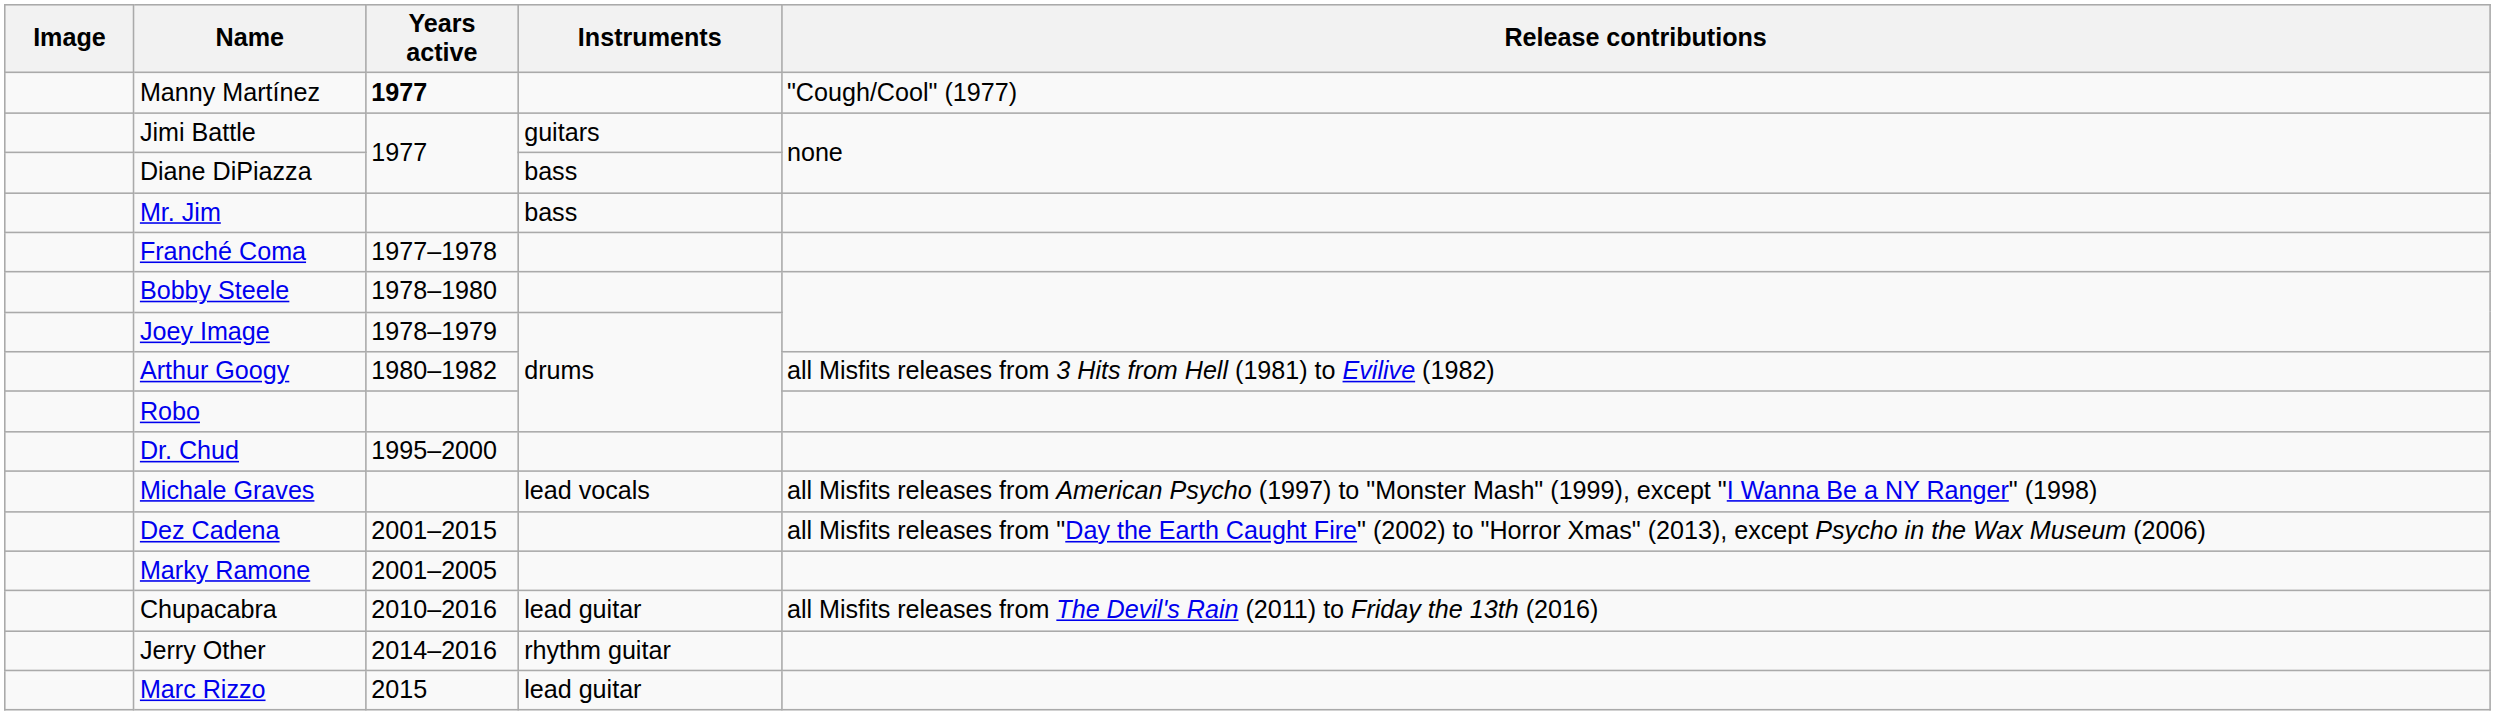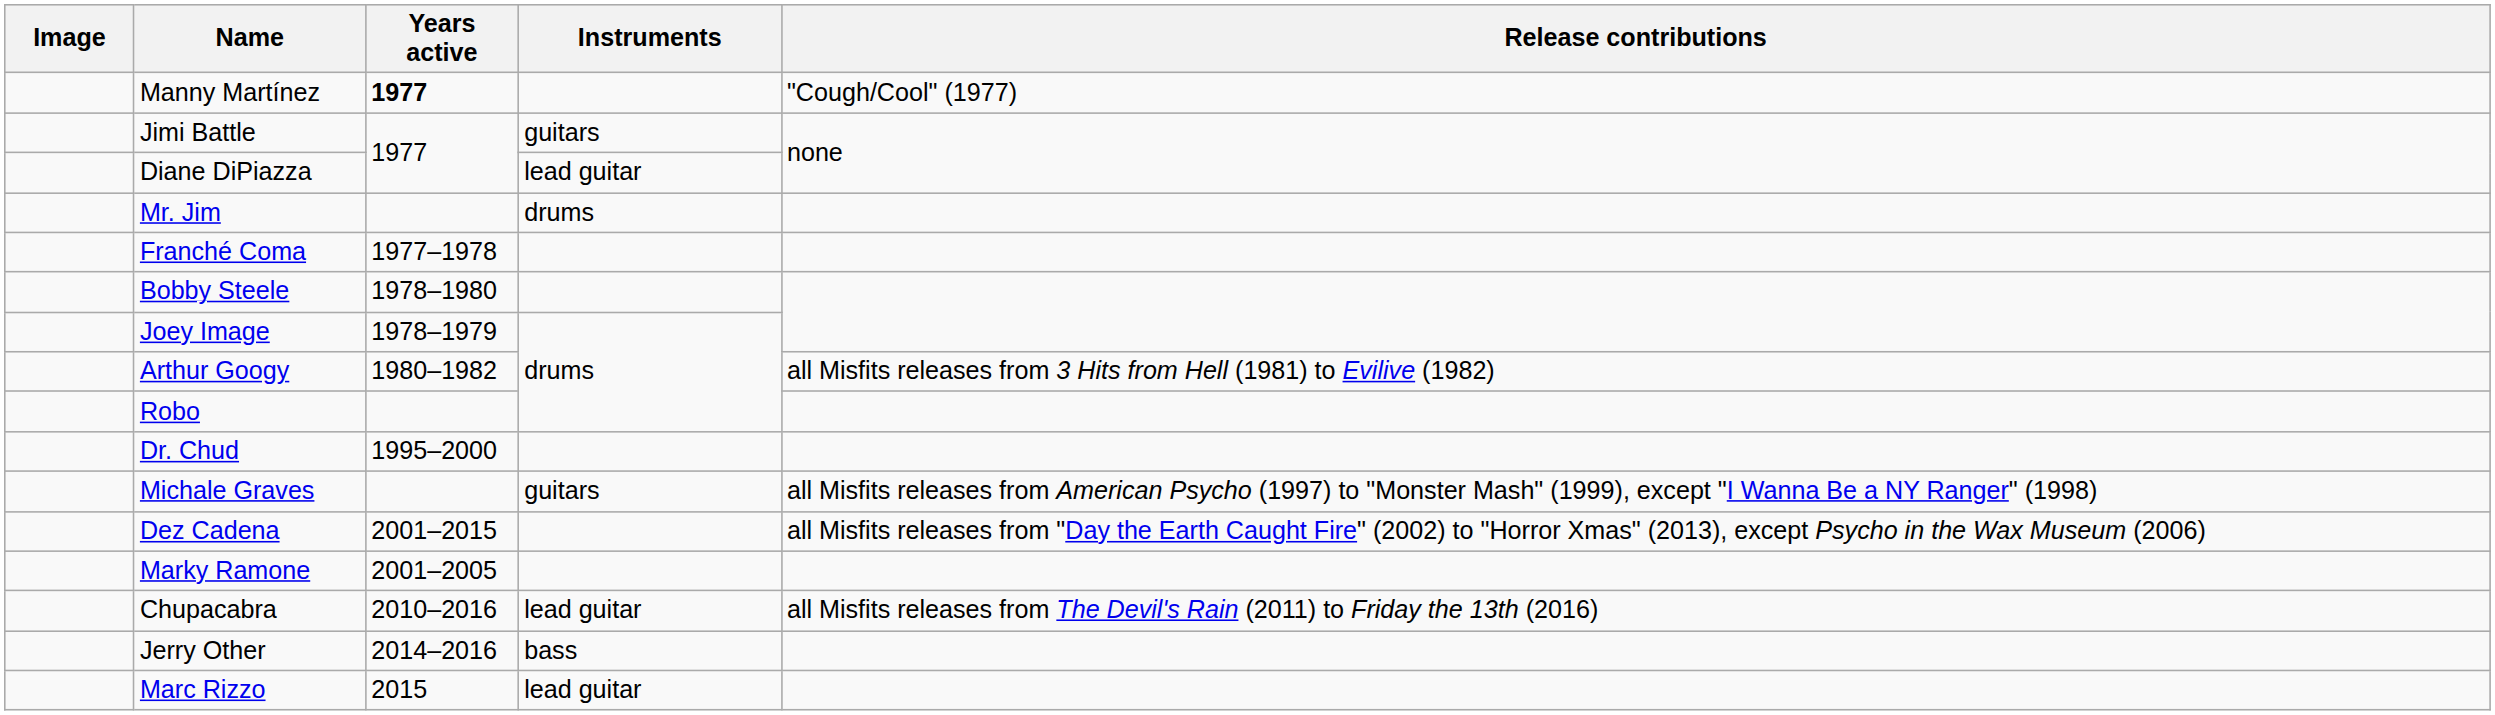 <table class="wikitable" border="1" width=100%>
 <tr>
 <th width="75">Image</th>
 <th width="140">Name </th>
 <th width="90">Years active</th>
 <th width="160">Instruments</th>
 <th>Release contributions</th>
 </tr>
 <tr>
 <td></td>
 <td>Manny Martínez</td>
 <td><strong>1977 </strong></td>
 <td></td>
 <td>"Cough/Cool" (1977)</td>
 </tr>
 <tr>
 <td></td>
 <td>Jimi Battle</td>
 <td rowspan="2">1977</td>
 <td>guitars</td>
 <td rowspan="2">none</td>
 </tr>
 <tr>
 <td></td>
 <td>Diane DiPiazza</td>
-<td>bass</td>
+<td>lead guitar</td>
 </tr>
 <tr>
 <td></td>
 <td><a href='#'>Mr. Jim</a> </td>
 <td></td>
-<td>bass</td>
+<td>drums</td>
 <td></td>
 </tr>
 <tr>
 <td></td>
 <td><a href='#'>Franché Coma</a> </td>
 <td>1977–1978 </td>
 <td></td>
 <td></td>
 </tr>
 <tr>
 <td></td>
 <td><a href='#'>Bobby Steele</a> </td>
 <td>1978–1980</td>
 <td></td>
 <td rowspan="2"></td>
 </tr>
 <tr>
 <td></td>
 <td><a href='#'>Joey Image</a> </td>
 <td>1978–1979  </td>
 <td rowspan="3">drums</td>
 </tr>
 <tr>
 <td></td>
 <td><a href='#'>Arthur Googy</a> </td>
 <td>1980–1982</td>
 <td>all Misfits releases from <em>3 Hits from Hell</em> (1981) to <em><a href='#'>Evilive</a></em> (1982)</td>
 </tr>
 <tr>
 <td></td>
 <td><a href='#'>Robo</a> </td>
 <td></td>
 <td></td>
 </tr>
 <tr>
 <td></td>
 <td><a href='#'>Dr. Chud</a> </td>
 <td>1995–2000</td>
 <td></td>
 <td></td>
 </tr>
 <tr>
 <td></td>
 <td><a href='#'>Michale Graves</a> </td>
 <td></td>
-<td>lead vocals</td>
+<td>guitars</td>
 <td>all Misfits releases from <em>American Psycho</em> (1997) to "Monster Mash" (1999), except "<a href='#'>I Wanna Be a NY Ranger</a>" (1998)</td>
 </tr>
 <tr>
 <td></td>
 <td><a href='#'>Dez Cadena</a></td>
 <td>2001–2015</td>
 <td></td>
 <td>all Misfits releases from "<a href='#'>Day the Earth Caught Fire</a>" (2002) to "Horror Xmas" (2013), except <em>Psycho in the Wax Museum</em> (2006)</td>
 </tr>
 <tr>
 <td></td>
 <td><a href='#'>Marky Ramone</a> </td>
 <td>2001–2005</td>
 <td></td>
 <td></td>
 </tr>
 <tr>
 <td></td>
 <td>Chupacabra </td>
 <td>2010–2016 </td>
 <td>lead guitar</td>
 <td>all Misfits releases from <em><a href='#'>The Devil's Rain</a></em> (2011) to <em>Friday the 13th</em> (2016)</td>
 </tr>
 <tr>
 <td></td>
 <td>Jerry Other </td>
 <td>2014–2016</td>
-<td>rhythm guitar</td>
+<td>bass</td>
 <td></td>
 </tr>
 <tr>
 <td></td>
 <td><a href='#'>Marc Rizzo</a></td>
 <td>2015</td>
 <td>lead guitar</td>
 <td></td>
 </tr>
 </table>
